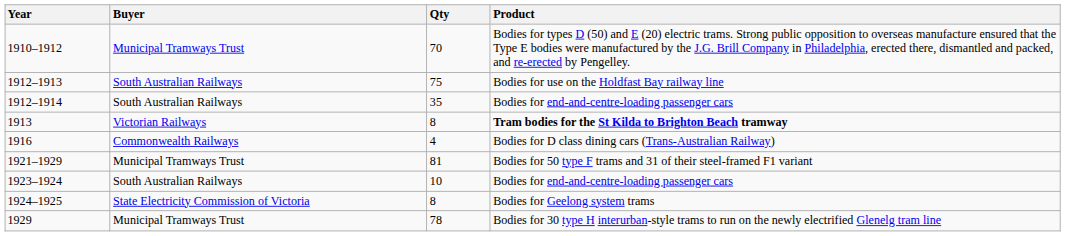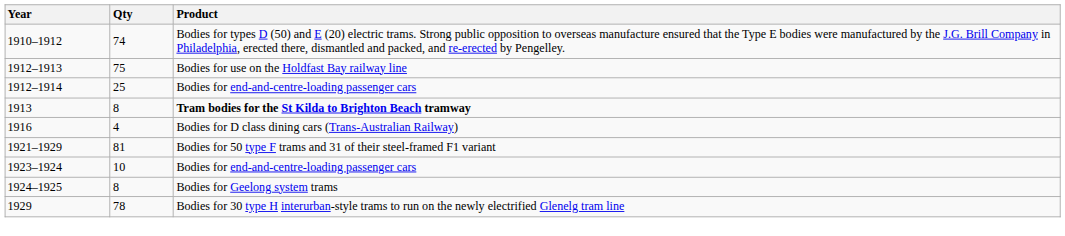 <table class= "wikitable vertical-align-top floatleft mw-collapsible mw-uncollapsed" border= "1" style= "width:95%; font-size: 86%; float:left; margin-left:2em; margin-right:2em; margin-bottom:2em">
 <tr>
 <th scope="col" style= "text-align:left; width: 10%;">Year</th>
-<th scope="col" style= "text-align:left; width: 30%;">Buyer</th>
 <th scope="col" style= "text-align:left; width: 6%;">Qty</th>
 <th scope="col" style= "text-align:left;">Product</th>
 </tr>
 <tr>
 <td>1910–1912</td>
-<td><a href='#'>Municipal Tramways Trust</a></td>
-<td>70</td>
+<td>74</td>
 <td>Bodies for types <a href='#'>D</a> (50) and <a href='#'>E</a> (20) electric trams. Strong public opposition to overseas manufacture ensured that the Type E bodies were manufactured by the <a href='#'>J.G. Brill Company</a> in <a href='#'>Philadelphia</a>, erected there, dismantled and packed, and <a href='#'>re-erected</a> by Pengelley.</td>
 </tr>
 <tr>
 <td>1912–1913</td>
-<td><a href='#'>South Australian Railways</a></td>
 <td>75</td>
 <td>Bodies for use on the <a href='#'>Holdfast Bay railway line</a></td>
 </tr>
 <tr>
 <td>1912–1914</td>
-<td>South Australian Railways</td>
-<td>35</td>
+<td>25</td>
 <td>Bodies for <a href='#'>end-and-centre-loading passenger cars</a></td>
 </tr>
 <tr>
 <td>1913</td>
-<td><a href='#'>Victorian Railways</a></td>
 <td>8</td>
 <td><strong>Tram bodies for the <a href='#'>St Kilda to Brighton Beach</a> tramway </strong></td>
 </tr>
 <tr>
 <td>1916</td>
-<td><a href='#'>Commonwealth Railways</a></td>
 <td>4</td>
 <td>Bodies for D class dining cars (<a href='#'>Trans-Australian Railway</a>)</td>
 </tr>
 <tr>
 <td>1921–1929</td>
-<td>Municipal Tramways Trust</td>
 <td>81</td>
 <td>Bodies for 50 <a href='#'>type F</a> trams and 31 of their steel-framed F1 variant</td>
 </tr>
 <tr>
 <td>1923–1924</td>
-<td>South Australian Railways</td>
 <td>10</td>
 <td>Bodies for <a href='#'>end-and-centre-loading passenger cars</a></td>
 </tr>
 <tr>
 <td>1924–1925</td>
-<td><a href='#'>State Electricity Commission of Victoria</a></td>
 <td>8</td>
 <td>Bodies for <a href='#'>Geelong system</a> trams</td>
 </tr>
 <tr>
 <td>1929</td>
-<td>Municipal Tramways Trust</td>
 <td>78</td>
 <td>Bodies for 30 <a href='#'>type H</a> <a href='#'>interurban</a>-style trams to run on the newly electrified <a href='#'>Glenelg tram line</a></td>
 </tr>
 </table>
